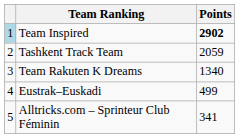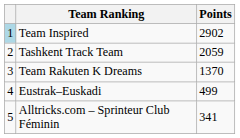 <table class="wikitable col3right">
 <tr>
 <th></th>
 <th style="width:230px; white-space:nowrap;">Team Ranking</th>
 <th style="width:20px;">Points</th>
 </tr>
 <tr>
 <td style="background: lightblue;">1</td>
 <td> Team Inspired</td>
-<td><strong>2902</strong></td>
+<td>2902</td>
 </tr>
 <tr>
 <td>2</td>
 <td> Tashkent Track Team</td>
 <td>2059</td>
 </tr>
 <tr>
 <td>3</td>
 <td> Team Rakuten K Dreams</td>
-<td>1340</td>
+<td>1370</td>
 </tr>
 <tr>
 <td>4</td>
 <td> Eustrak–Euskadi</td>
 <td>499</td>
 </tr>
 <tr>
 <td>5</td>
 <td> Alltricks.com – Sprinteur Club Féminin</td>
 <td>341</td>
 </tr>
 </table>
